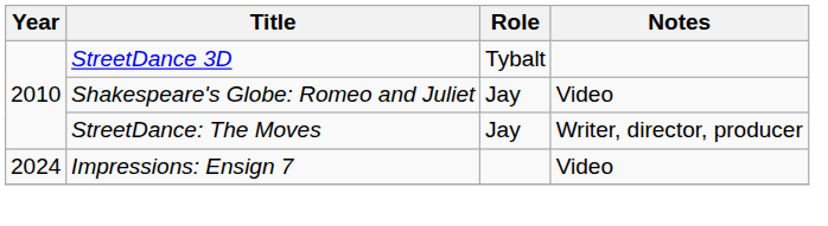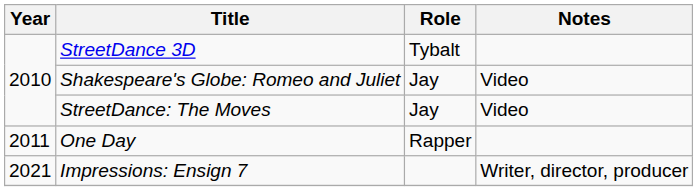 <table class="wikitable sortable">
 <tr>
 <th>Year</th>
 <th>Title</th>
 <th>Role</th>
 <th class="unsortable">Notes</th>
 </tr>
 <tr>
 <td rowspan="3">2010</td>
 <td><em><a href='#'>StreetDance 3D</a></em></td>
 <td>Tybalt</td>
 <td></td>
 </tr>
 <tr>
 <td><em>Shakespeare's Globe: Romeo and Juliet</em></td>
 <td>Jay</td>
 <td>Video</td>
 </tr>
 <tr>
 <td><em>StreetDance: The Moves</em></td>
 <td>Jay</td>
-<td>Writer, director, producer</td>
+<td>Video</td>
 </tr>
 <tr>
-<td>2024</td>
+<td>2011</td>
+<td><em>One Day</em></td>
+<td>Rapper</td>
+<td></td>
+</tr>
+<tr>
+<td>2021</td>
 <td><em>Impressions: Ensign 7</em></td>
 <td></td>
-<td>Video</td>
+<td>Writer, director, producer</td>
 </tr>
 <tr>
 </tr>
 </table>
